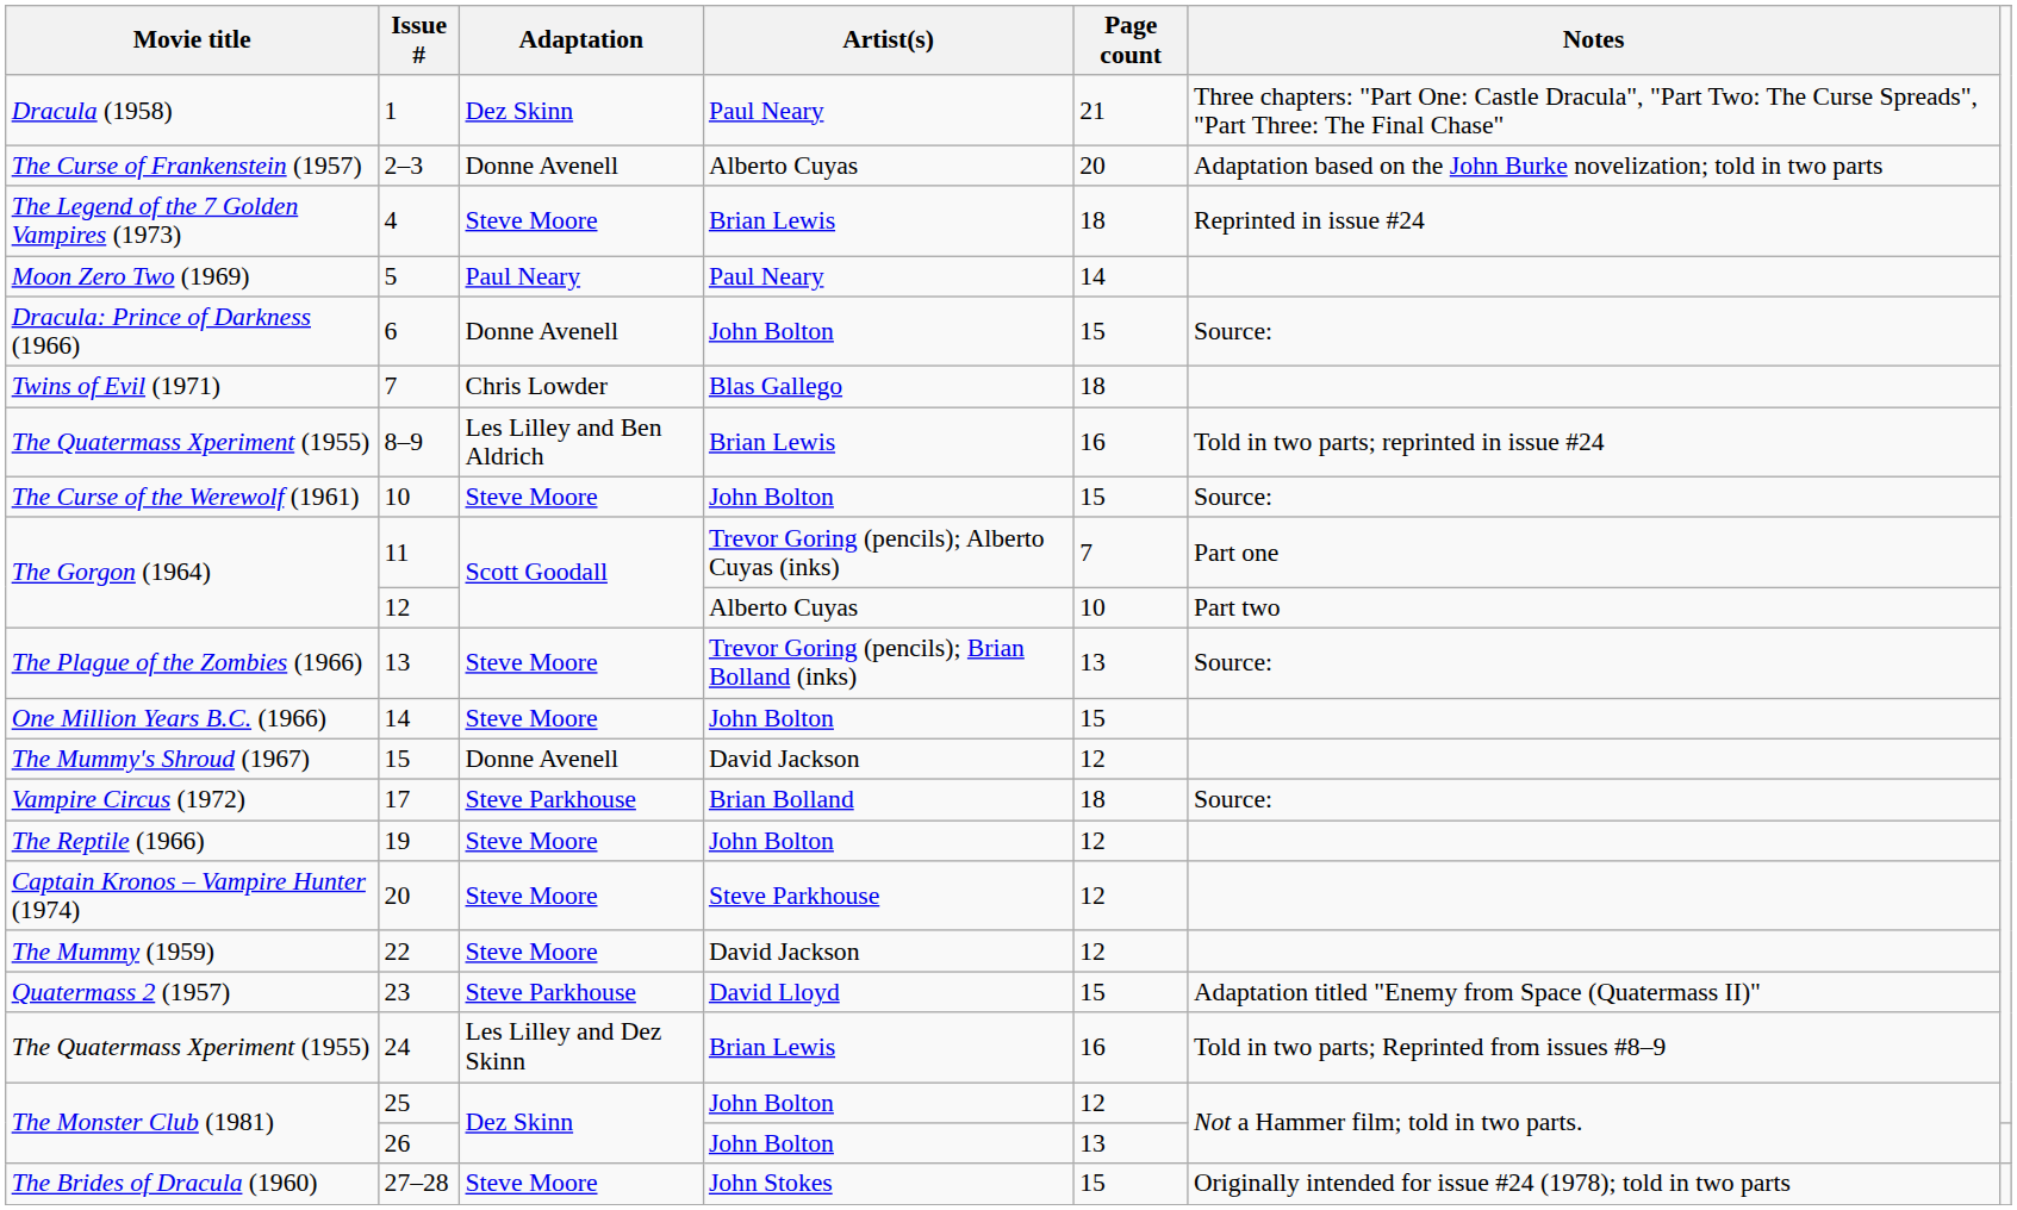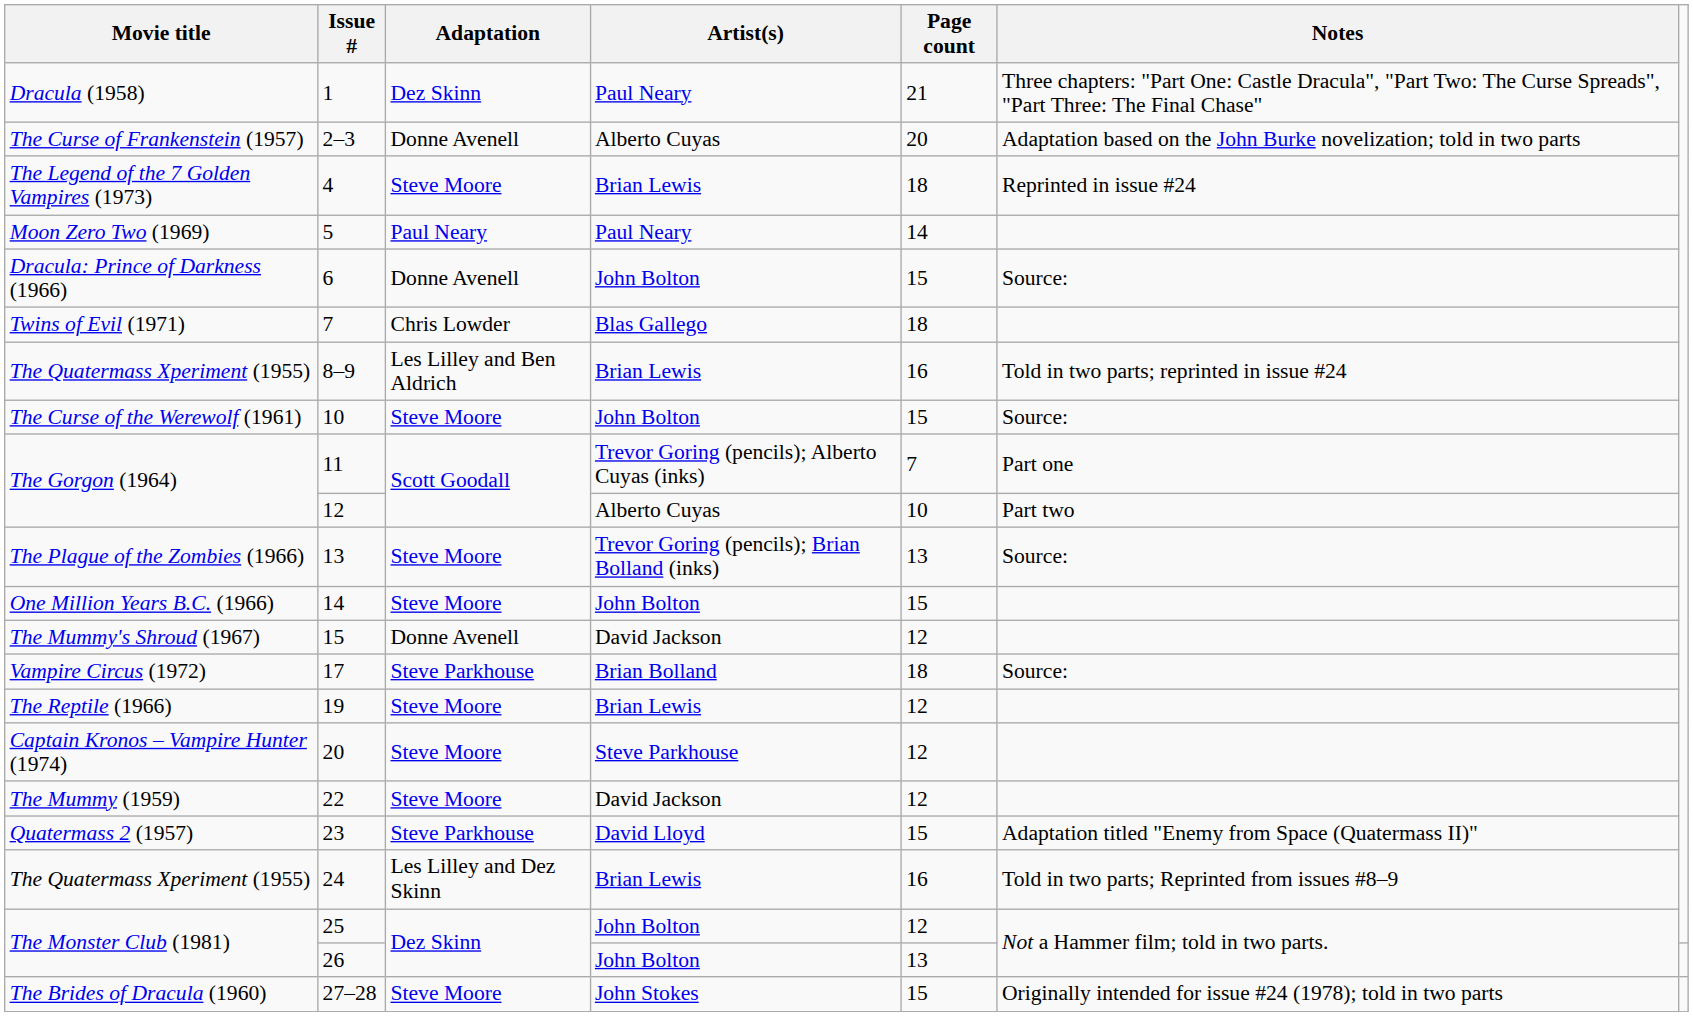 <table class="wikitable sortable">
 <tr>
 <th>Movie title</th>
 <th>Issue #</th>
 <th>Adaptation</th>
 <th>Artist(s)</th>
 <th>Page count</th>
 <th>Notes</th>
 </tr>
 <tr>
 <td><em><a href='#'>Dracula</a></em> (1958)</td>
 <td>1</td>
 <td><a href='#'>Dez Skinn</a></td>
 <td><a href='#'>Paul Neary</a></td>
 <td>21</td>
 <td>Three chapters: "Part One: Castle Dracula", "Part Two: The Curse Spreads", "Part Three: The Final Chase"</td>
 </tr>
 <tr>
 <td><em><a href='#'>The Curse of Frankenstein</a></em> (1957)</td>
 <td>2–3</td>
 <td>Donne Avenell</td>
 <td>Alberto Cuyas</td>
 <td>20</td>
 <td>Adaptation based on the <a href='#'>John Burke</a> novelization; told in two parts</td>
 </tr>
 <tr>
 <td><em><a href='#'>The Legend of the 7 Golden Vampires</a></em> (1973)</td>
 <td>4</td>
 <td><a href='#'>Steve Moore</a></td>
 <td><a href='#'>Brian Lewis</a></td>
 <td>18</td>
 <td>Reprinted in issue #24</td>
 </tr>
 <tr>
 <td><em><a href='#'>Moon Zero Two</a></em> (1969)</td>
 <td>5</td>
 <td><a href='#'>Paul Neary</a></td>
 <td><a href='#'>Paul Neary</a></td>
 <td>14</td>
 <td></td>
 </tr>
 <tr>
 <td><em><a href='#'>Dracula: Prince of Darkness</a></em> (1966)</td>
 <td>6</td>
 <td>Donne Avenell</td>
 <td><a href='#'>John Bolton</a></td>
 <td>15</td>
 <td>Source:</td>
 </tr>
 <tr>
 <td><em><a href='#'>Twins of Evil</a></em> (1971)</td>
 <td>7</td>
 <td>Chris Lowder</td>
 <td><a href='#'>Blas Gallego</a></td>
 <td>18</td>
 <td></td>
 </tr>
 <tr>
 <td><em><a href='#'>The Quatermass Xperiment</a></em> (1955)</td>
 <td>8–9</td>
 <td>Les Lilley and Ben Aldrich</td>
 <td><a href='#'>Brian Lewis</a></td>
 <td>16</td>
 <td>Told in two parts; reprinted in issue #24</td>
 </tr>
 <tr>
 <td><em><a href='#'>The Curse of the Werewolf</a></em> (1961)</td>
 <td>10</td>
 <td><a href='#'>Steve Moore</a></td>
 <td><a href='#'>John Bolton</a></td>
 <td>15</td>
 <td>Source: </td>
 </tr>
 <tr>
 <td rowspan = 2><em><a href='#'>The Gorgon</a></em> (1964)</td>
 <td>11</td>
 <td rowspan = 2><a href='#'>Scott Goodall</a></td>
 <td><a href='#'>Trevor Goring</a> (pencils); Alberto Cuyas (inks)</td>
 <td>7</td>
 <td>Part one</td>
 </tr>
 <tr>
 <td>12</td>
 <td>Alberto Cuyas</td>
 <td>10</td>
 <td>Part two</td>
 </tr>
 <tr>
 <td><em><a href='#'>The Plague of the Zombies</a></em> (1966)</td>
 <td>13</td>
 <td><a href='#'>Steve Moore</a></td>
 <td><a href='#'>Trevor Goring</a> (pencils); <a href='#'>Brian Bolland</a> (inks)</td>
 <td>13</td>
 <td>Source: </td>
 </tr>
 <tr>
 <td><em><a href='#'>One Million Years B.C.</a></em> (1966)</td>
 <td>14</td>
 <td><a href='#'>Steve Moore</a></td>
 <td><a href='#'>John Bolton</a></td>
 <td>15</td>
 <td></td>
 </tr>
 <tr>
 <td><em><a href='#'>The Mummy's Shroud</a></em> (1967)</td>
 <td>15</td>
 <td>Donne Avenell</td>
 <td>David Jackson</td>
 <td>12</td>
 <td></td>
 </tr>
 <tr>
 <td><em><a href='#'>Vampire Circus</a></em> (1972)</td>
 <td>17</td>
 <td><a href='#'>Steve Parkhouse</a></td>
 <td><a href='#'>Brian Bolland</a></td>
 <td>18</td>
 <td>Source: </td>
 </tr>
 <tr>
 <td><em><a href='#'>The Reptile</a></em> (1966)</td>
 <td>19</td>
 <td><a href='#'>Steve Moore</a></td>
-<td><a href='#'>John Bolton</a></td>
+<td><a href='#'>Brian Lewis</a></td>
 <td>12</td>
 <td></td>
 </tr>
 <tr>
 <td><em><a href='#'>Captain Kronos – Vampire Hunter</a></em> (1974)</td>
 <td>20</td>
 <td><a href='#'>Steve Moore</a></td>
 <td><a href='#'>Steve Parkhouse</a></td>
 <td>12</td>
 <td></td>
 </tr>
 <tr>
 <td><em><a href='#'>The Mummy</a></em> (1959)</td>
 <td>22</td>
 <td><a href='#'>Steve Moore</a></td>
 <td>David Jackson</td>
 <td>12</td>
 <td></td>
 </tr>
 <tr>
 <td><em><a href='#'>Quatermass 2</a></em> (1957)</td>
 <td>23</td>
 <td><a href='#'>Steve Parkhouse</a></td>
 <td><a href='#'>David Lloyd</a></td>
 <td>15</td>
 <td>Adaptation titled "Enemy from Space (Quatermass II)"</td>
 </tr>
 <tr>
 <td><em>The Quatermass Xperiment</em> (1955)</td>
 <td>24</td>
 <td>Les Lilley and Dez Skinn</td>
 <td><a href='#'>Brian Lewis</a></td>
 <td>16</td>
 <td>Told in two parts; Reprinted from issues #8–9</td>
 </tr>
 <tr>
 <td rowspan=2><em><a href='#'>The Monster Club</a></em> (1981)</td>
 <td>25</td>
 <td rowspan=2><a href='#'>Dez Skinn</a></td>
 <td><a href='#'>John Bolton</a></td>
 <td>12</td>
 <td rowspan=2><em>Not</em> a Hammer film; told in two parts.</td>
 </tr>
 <tr>
 <td>26</td>
 <td><a href='#'>John Bolton</a></td>
 <td>13</td>
 <td></td>
 </tr>
 <tr>
 <td><em><a href='#'>The Brides of Dracula</a></em> (1960)</td>
 <td>27–28</td>
 <td><a href='#'>Steve Moore</a></td>
 <td><a href='#'>John Stokes</a></td>
 <td>15</td>
 <td>Originally intended for issue #24 (1978); told in two parts</td>
 </tr>
 <tr>
 </tr>
 </table>
